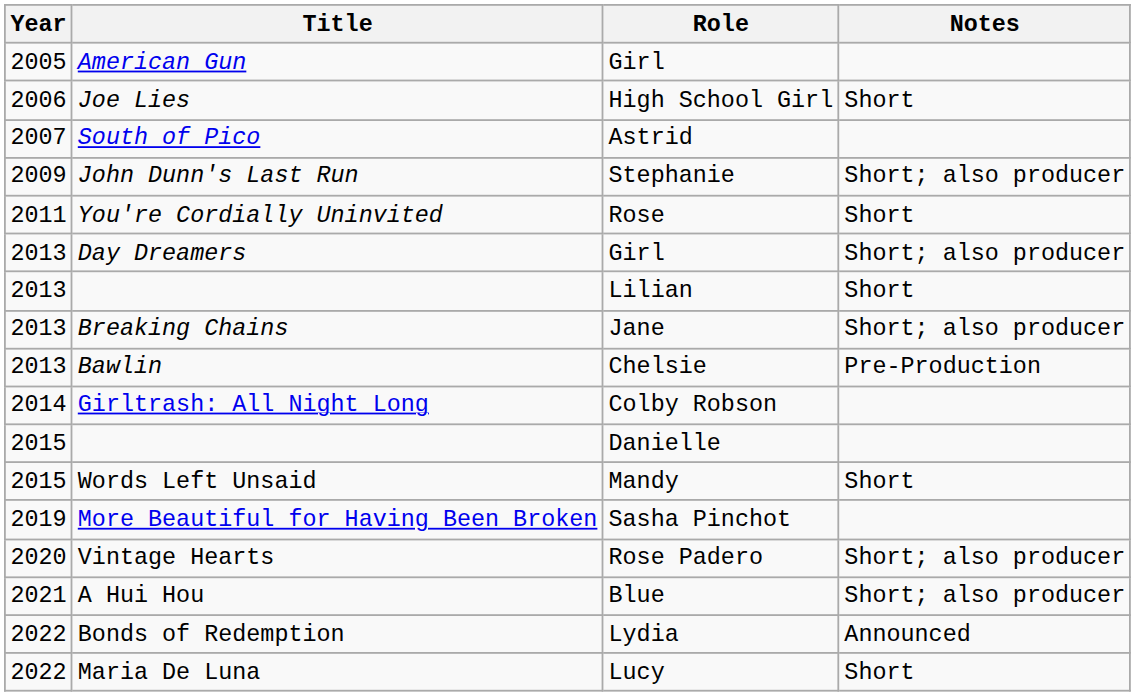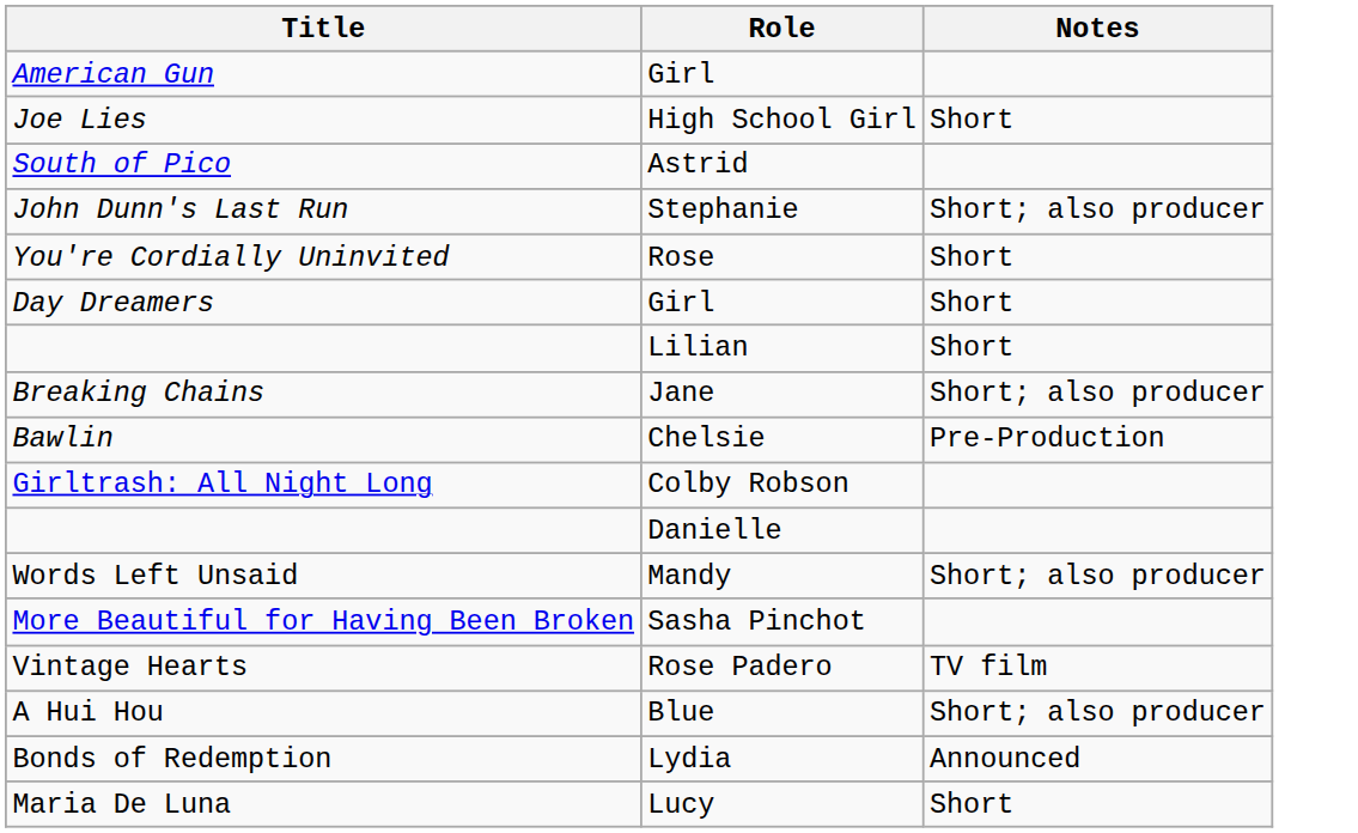 <table class="wikitable sortable">
 <tr>
-<th>Year</th>
 <th>Title</th>
 <th>Role</th>
 <th class="unsortable">Notes</th>
 </tr>
 <tr>
-<td>2005</td>
 <td><em><a href='#'>American Gun</a></em></td>
 <td>Girl</td>
 <td></td>
 </tr>
 <tr>
-<td>2006</td>
 <td><em>Joe Lies</em></td>
 <td>High School Girl</td>
 <td>Short</td>
 </tr>
 <tr>
-<td>2007</td>
 <td><em><a href='#'>South of Pico</a></em></td>
 <td>Astrid</td>
 <td></td>
 </tr>
 <tr>
-<td>2009</td>
 <td><em>John Dunn's Last Run</em></td>
 <td>Stephanie</td>
 <td>Short; also producer</td>
 </tr>
 <tr>
-<td>2011</td>
 <td><em>You're Cordially Uninvited</em></td>
 <td>Rose</td>
 <td>Short</td>
 </tr>
 <tr>
-<td>2013</td>
 <td><em>Day Dreamers</em></td>
 <td>Girl</td>
-<td>Short; also producer</td>
+<td>Short</td>
 </tr>
 <tr>
-<td>2013</td>
 <td><em></em></td>
 <td>Lilian</td>
 <td>Short</td>
 </tr>
 <tr>
-<td>2013</td>
 <td><em>Breaking Chains</em></td>
 <td>Jane</td>
 <td>Short; also producer</td>
 </tr>
 <tr>
-<td>2013</td>
 <td><em>Bawlin<strong></td>
 <td>Chelsie</td>
 <td>Pre-Production</td>
 </tr>
 <tr>
-<td>2014</td>
 <td></em><a href='#'>Girltrash: All Night Long</a><em></td>
 <td>Colby Robson</td>
 <td></td>
 </tr>
 <tr>
-<td>2015</td>
 <td></em><em></td>
 <td>Danielle</td>
 <td></td>
 </tr>
 <tr>
-<td>2015</td>
 <td></em>Words Left Unsaid<em></td>
 <td>Mandy</td>
-<td>Short</td>
+<td>Short; also producer</td>
 </tr>
 <tr>
-<td>2019</td>
 <td></em><a href='#'>More Beautiful for Having Been Broken</a><em></td>
 <td>Sasha Pinchot</td>
 <td></td>
 </tr>
 <tr>
-<td>2020</td>
 <td></em>Vintage Hearts<em></td>
 <td>Rose Padero</td>
-<td>Short; also producer</td>
+<td>TV film</td>
 </tr>
 <tr>
-<td>2021</td>
 <td></em>A Hui Hou<em></td>
 <td>Blue</td>
 <td>Short; also producer</td>
 </tr>
 <tr>
-<td>2022</td>
 <td></em>Bonds of Redemption<em></td>
 <td>Lydia</td>
 <td>Announced</td>
 </tr>
 <tr>
-<td>2022</td>
 <td></em>Maria De Luna<em></td>
 <td>Lucy</td>
 <td>Short</td>
 </tr>
 </table>
